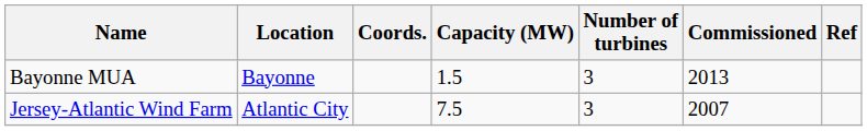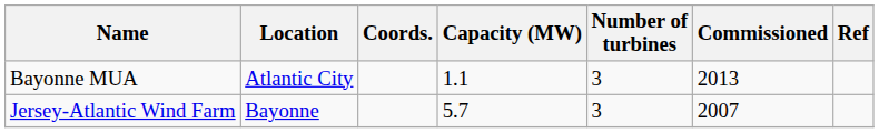 <table class="wikitable sortable">
 <tr>
 <th>Name</th>
 <th>Location</th>
 <th>Coords.</th>
 <th>Capacity (MW)</th>
 <th>Number of<br>turbines</th>
 <th>Commissioned</th>
 <th>Ref</th>
 </tr>
 <tr>
 <td>Bayonne MUA</td>
-<td><a href='#'>Bayonne</a></td>
+<td><a href='#'>Atlantic City</a></td>
 <td></td>
-<td>1.5</td>
+<td>1.1</td>
 <td>3</td>
 <td>2013</td>
 <td></td>
 </tr>
 <tr>
 <td><a href='#'>Jersey-Atlantic Wind Farm</a></td>
-<td><a href='#'>Atlantic City</a></td>
+<td><a href='#'>Bayonne</a></td>
 <td></td>
-<td>7.5</td>
+<td>5.7</td>
 <td>3</td>
 <td>2007</td>
 <td></td>
 </tr>
 <tr>
 </tr>
 </table>
